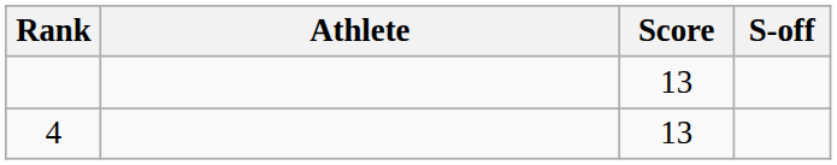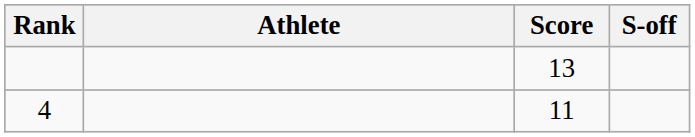 <table class="wikitable" style="text-align:center">
 <tr>
 <th width=40>Rank</th>
 <th width=250>Athlete</th>
 <th width=50>Score</th>
 <th width=40>S-off</th>
 </tr>
 <tr>
 <td></td>
 <td align=left></td>
 <td>13</td>
 <td></td>
 </tr>
 <tr>
 <td>4</td>
 <td align=left></td>
-<td>13</td>
+<td>11</td>
 <td></td>
 </tr>
 </table>
